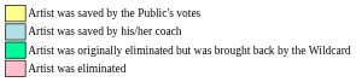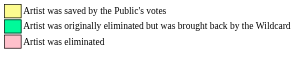 <table class="toccolours"style="font-size: 90%; white-space: nowrap;">
 <tr>
 <td style="background:#fdfc8f; border:1px solid black;">      </td>
 <td>Artist was saved by the Public's votes</td>
-</tr>
-<tr>
-<td style="background:#b0e0e6; border:1px solid black;">      </td>
-<td>Artist was saved by his/her coach</td>
 </tr>
 <tr>
 <td style="background:#00fa9a; border:1px solid black;">      </td>
 <td>Artist was originally eliminated but was brought back by the Wildcard</td>
 </tr>
 <tr>
 <td style="background:pink; border:1px solid black;">      </td>
 <td>Artist was eliminated</td>
 </tr>
 </table>
